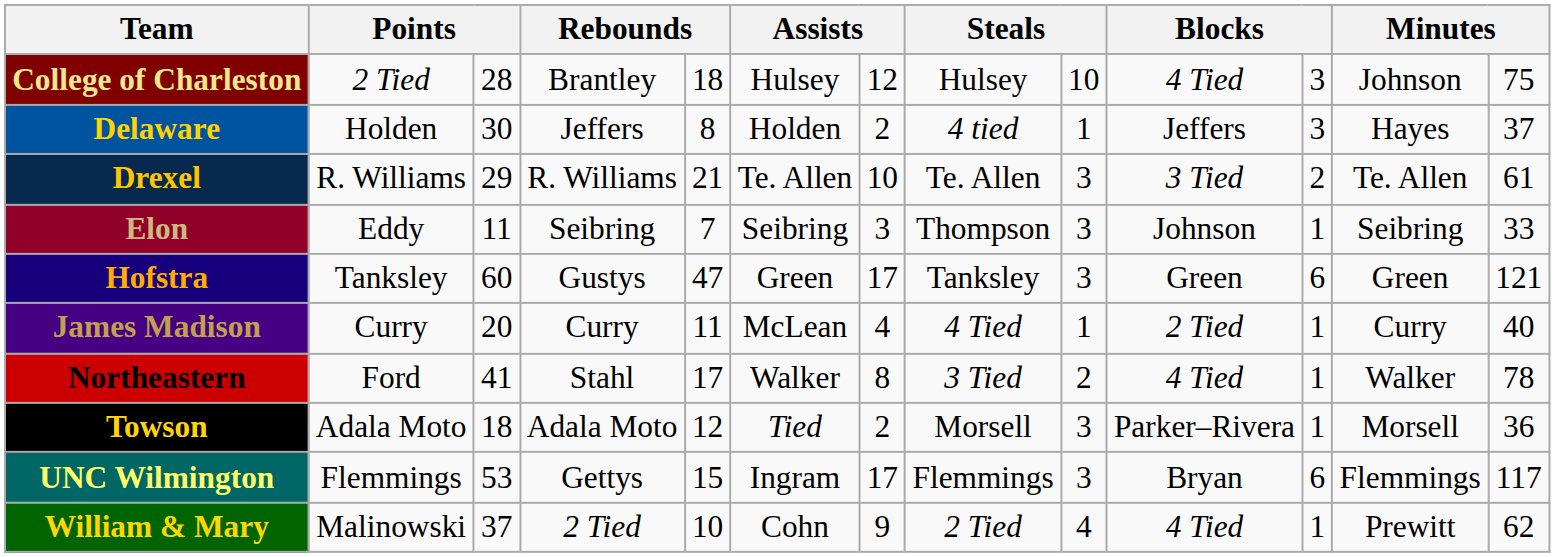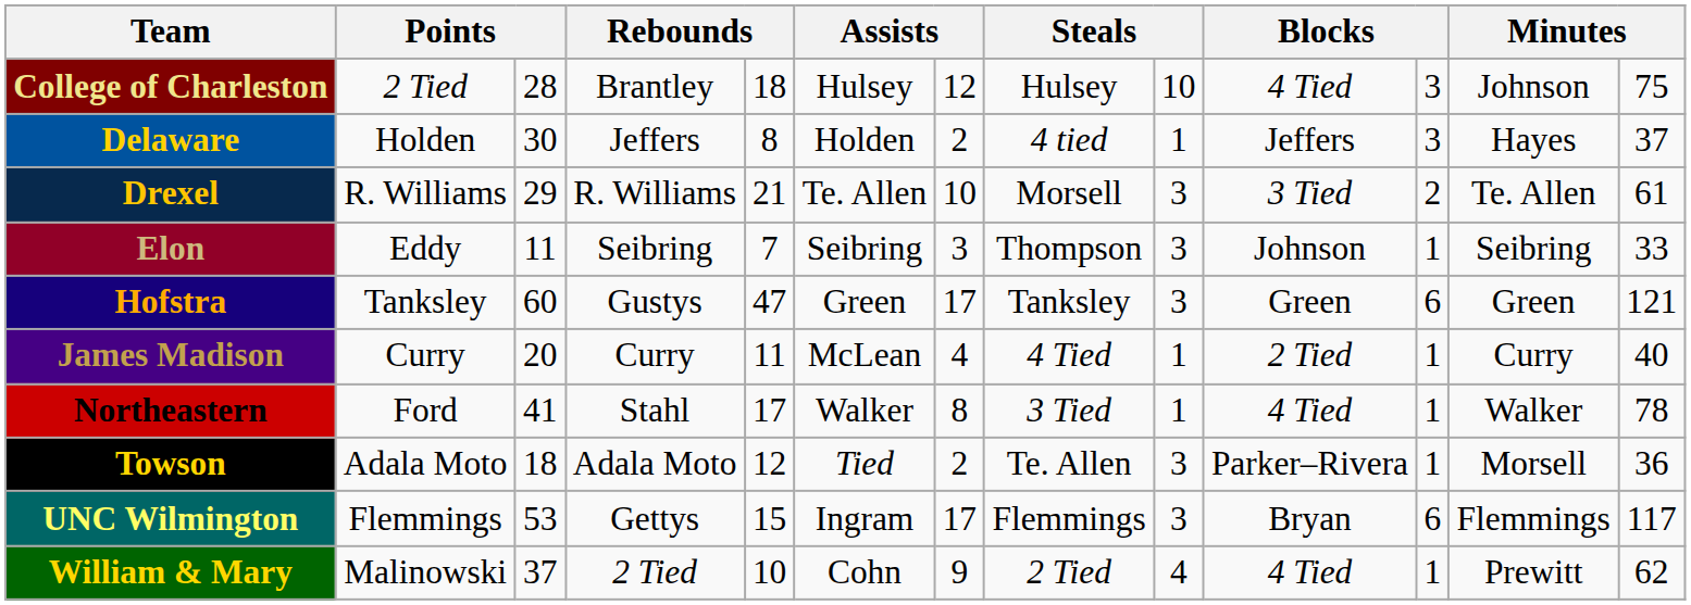 <table class="wikitable" style="text-align:center">
 <tr>
 <th>Team</th>
 <th colspan=2>Points</th>
 <th colspan=2>Rebounds</th>
 <th colspan=2>Assists</th>
 <th colspan=2>Steals</th>
 <th colspan=2>Blocks</th>
 <th colspan=2>Minutes</th>
 </tr>
 <tr>
 <td style="background:#800000; color:#F0E68C;"><strong>College of Charleston</strong></td>
 <td><em>2 Tied</em></td>
 <td>28</td>
 <td>Brantley</td>
 <td>18</td>
 <td>Hulsey</td>
 <td>12</td>
 <td>Hulsey</td>
 <td>10</td>
 <td><em>4 Tied</em></td>
 <td>3</td>
 <td>Johnson</td>
 <td>75</td>
 </tr>
 <tr>
 <td style="background:#00539f; color:#FFD200;"><strong>Delaware</strong></td>
 <td>Holden</td>
 <td>30</td>
 <td>Jeffers</td>
 <td>8</td>
 <td>Holden</td>
 <td>2</td>
 <td><em>4 tied</em></td>
 <td>1</td>
 <td>Jeffers</td>
 <td>3</td>
 <td>Hayes</td>
 <td>37</td>
 </tr>
 <tr>
 <td style="background:#07294D; color:#FFC600;"><strong>Drexel</strong></td>
 <td>R. Williams</td>
 <td>29</td>
 <td>R. Williams</td>
 <td>21</td>
 <td>Te. Allen</td>
 <td>10</td>
-<td>Te. Allen</td>
+<td>Morsell</td>
 <td>3</td>
 <td><em>3 Tied</em></td>
 <td>2</td>
 <td>Te. Allen</td>
 <td>61</td>
 </tr>
 <tr>
 <td style="background:#910028; color:#CDB87D;"><strong>Elon</strong></td>
 <td>Eddy</td>
 <td>11</td>
 <td>Seibring</td>
 <td>7</td>
 <td>Seibring</td>
 <td>3</td>
 <td>Thompson</td>
 <td>3</td>
 <td>Johnson</td>
 <td>1</td>
 <td>Seibring</td>
 <td>33</td>
 </tr>
 <tr>
 <td style="background:#16007C; color:#FFAD00;"><strong>Hofstra</strong></td>
 <td>Tanksley</td>
 <td>60</td>
 <td>Gustys</td>
 <td>47</td>
 <td>Green</td>
 <td>17</td>
 <td>Tanksley</td>
 <td>3</td>
 <td>Green</td>
 <td>6</td>
 <td>Green</td>
 <td>121</td>
 </tr>
 <tr>
 <td style="background:#450084; color:#C2A14D;"><strong>James Madison</strong></td>
 <td>Curry</td>
 <td>20</td>
 <td>Curry</td>
 <td>11</td>
 <td>McLean</td>
 <td>4</td>
 <td><em>4 Tied</em></td>
 <td>1</td>
 <td><em>2 Tied</em></td>
 <td>1</td>
 <td>Curry</td>
 <td>40</td>
 </tr>
 <tr>
 <td style="background:#CC0000; color:#000000;"><strong>Northeastern</strong></td>
 <td>Ford</td>
 <td>41</td>
 <td>Stahl</td>
 <td>17</td>
 <td>Walker</td>
 <td>8</td>
 <td><em>3 Tied</em></td>
-<td>2</td>
+<td>1</td>
 <td><em>4 Tied</em></td>
 <td>1</td>
 <td>Walker</td>
 <td>78</td>
 </tr>
 <tr>
 <td style="background:#000000; color:#FFD600;"><strong>Towson</strong></td>
 <td>Adala Moto</td>
 <td>18</td>
 <td>Adala Moto</td>
 <td>12</td>
 <td><em>Tied</em></td>
 <td>2</td>
-<td>Morsell</td>
+<td>Te. Allen</td>
 <td>3</td>
 <td>Parker–Rivera</td>
 <td>1</td>
 <td>Morsell</td>
 <td>36</td>
 </tr>
 <tr>
 <td style="background:#006666; color:#FFFF66;"><strong>UNC Wilmington</strong></td>
 <td>Flemmings</td>
 <td>53</td>
 <td>Gettys</td>
 <td>15</td>
 <td>Ingram</td>
 <td>17</td>
 <td>Flemmings</td>
 <td>3</td>
 <td>Bryan</td>
 <td>6</td>
 <td>Flemmings</td>
 <td>117</td>
 </tr>
 <tr>
 <td style="background:#006400; color:#FFD700;"><strong>William & Mary</strong></td>
 <td>Malinowski</td>
 <td>37</td>
 <td><em>2 Tied</em></td>
 <td>10</td>
 <td>Cohn</td>
 <td>9</td>
 <td><em>2 Tied</em></td>
 <td>4</td>
 <td><em>4 Tied</em></td>
 <td>1</td>
 <td>Prewitt</td>
 <td>62</td>
 </tr>
 </table>
